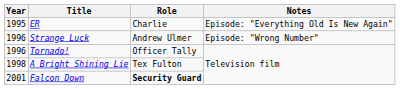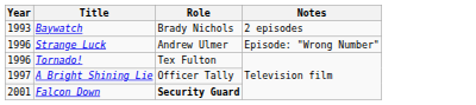 <table class="wikitable sortable">
 <tr>
 <th>Year</th>
 <th>Title</th>
 <th>Role</th>
 <th>Notes</th>
 </tr>
 <tr>
-<td>1995</td>
-<td><a href='#'><em>ER</em></a></td>
-<td>Charlie</td>
-<td>Episode: "Everything Old Is New Again"</td>
+<td>1993</td>
+<td><em><a href='#'>Baywatch</a></em></td>
+<td>Brady Nichols</td>
+<td>2 episodes</td>
 </tr>
 <tr>
 <td>1996</td>
 <td><em><a href='#'>Strange Luck</a></em></td>
 <td>Andrew Ulmer</td>
 <td>Episode: "Wrong Number"</td>
 </tr>
 <tr>
 <td>1996</td>
 <td><em><a href='#'>Tornado!</a></em></td>
-<td>Officer Tally</td>
+<td>Tex Fulton</td>
 <td rowspan="3">Television film</td>
 </tr>
 <tr>
-<td>1998</td>
+<td>1997</td>
 <td><a href='#'><em>A Bright Shining Lie</em></a></td>
-<td>Tex Fulton</td>
+<td>Officer Tally</td>
 </tr>
 <tr>
 <td>2001</td>
 <td><em><a href='#'>Falcon Down</a></em></td>
 <td><strong>Security Guard</strong></td>
 </tr>
 </table>
